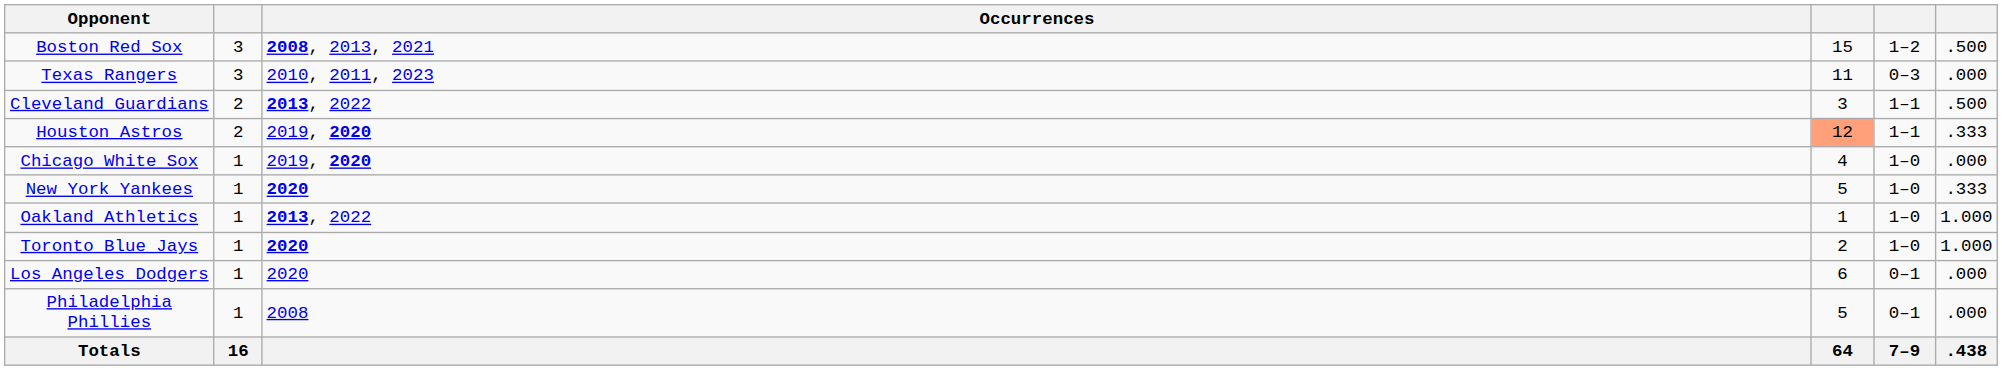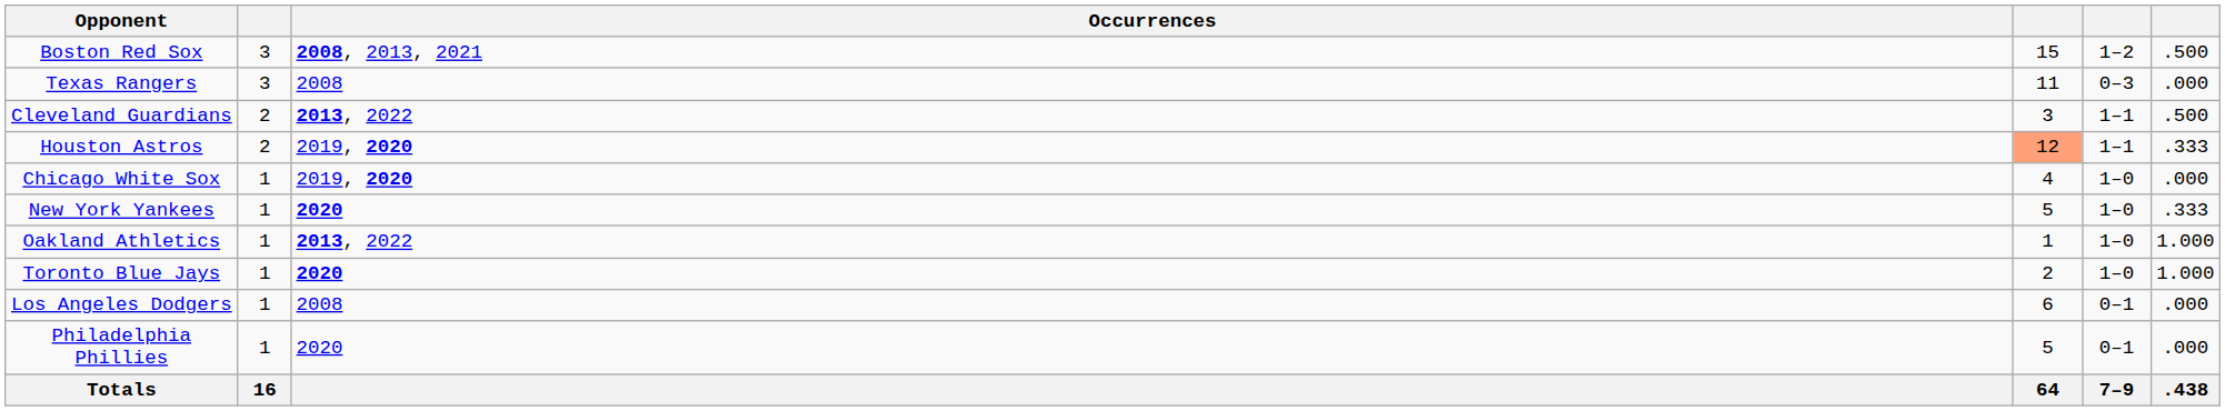 <table class="wikitable sortable" style="text-align: center; width: 75%;">
 <tr>
 <th width="150">Opponent</th>
 <th width="30"></th>
 <th>Occurrences</th>
 <th width="40"></th>
 <th width="40"></th>
 <th width="40"></th>
 </tr>
 <tr>
 <td><a href='#'>Boston Red Sox</a></td>
 <td>3</td>
 <td align=left><strong><a href='#'>2008</a></strong>, <a href='#'>2013</a>, <a href='#'>2021</a></td>
 <td>15</td>
 <td>1–2</td>
 <td>.500</td>
 </tr>
 <tr>
 <td><a href='#'>Texas Rangers</a></td>
 <td>3</td>
-<td align=left><a href='#'>2010</a>, <a href='#'>2011</a>, <a href='#'>2023</a></td>
+<td align=left><a href='#'>2008</a></td>
 <td>11</td>
 <td>0–3</td>
 <td>.000</td>
 </tr>
 <tr>
 <td><a href='#'>Cleveland Guardians</a></td>
 <td>2</td>
 <td align=left><strong><a href='#'>2013</a></strong>, <a href='#'>2022</a></td>
 <td>3</td>
 <td>1–1</td>
 <td>.500</td>
 </tr>
 <tr>
 <td><a href='#'>Houston Astros</a></td>
 <td>2</td>
 <td align=left><a href='#'>2019</a>, <strong><a href='#'>2020</a></strong></td>
 <td style="background: lightsalmon;">12</td>
 <td>1–1</td>
 <td>.333</td>
 </tr>
 <tr>
 <td><a href='#'>Chicago White Sox</a></td>
 <td>1</td>
 <td align=left><a href='#'>2019</a>, <strong><a href='#'>2020</a></strong></td>
 <td>4</td>
 <td>1–0</td>
 <td>.000</td>
 </tr>
 <tr>
 <td><a href='#'>New York Yankees</a></td>
 <td>1</td>
 <td align=left><strong><a href='#'>2020</a></strong></td>
 <td>5</td>
 <td>1–0</td>
 <td>.333</td>
 </tr>
 <tr>
 <td><a href='#'>Oakland Athletics</a></td>
 <td>1</td>
 <td align=left><strong><a href='#'>2013</a></strong>, <a href='#'>2022</a></td>
 <td>1</td>
 <td>1–0</td>
 <td>1.000</td>
 </tr>
 <tr>
 <td><a href='#'>Toronto Blue Jays</a></td>
 <td>1</td>
 <td align=left><strong><a href='#'>2020</a></strong></td>
 <td>2</td>
 <td>1–0</td>
 <td>1.000</td>
 </tr>
 <tr>
 <td><a href='#'>Los Angeles Dodgers</a></td>
 <td>1</td>
-<td align=left><a href='#'>2020</a></td>
+<td align=left><a href='#'>2008</a></td>
 <td>6</td>
 <td>0–1</td>
 <td>.000</td>
 </tr>
 <tr>
 <td><a href='#'>Philadelphia Phillies</a></td>
 <td>1</td>
-<td align=left><a href='#'>2008</a></td>
+<td align=left><a href='#'>2020</a></td>
 <td>5</td>
 <td>0–1</td>
 <td>.000</td>
 </tr>
 <tr>
 <th width="150">Totals</th>
 <th width="30">16</th>
 <th></th>
 <th width="40">64</th>
 <th width="40">7–9</th>
 <th width="40">.438</th>
 </tr>
 </table>
